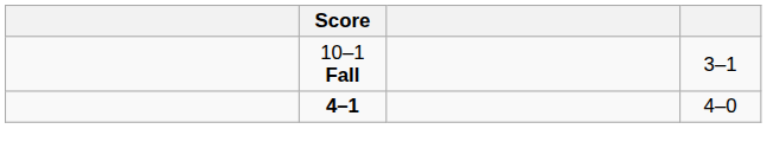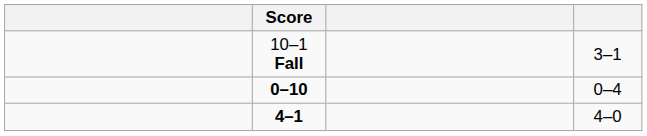 <table class="wikitable" style="text-align: center; ">
 <tr>
 <th align="right" width="270"></th>
 <th width="65">Score</th>
 <th align="left" width="270"></th>
 <th width="65"></th>
 </tr>
 <tr>
 <td align="left"><strong></strong></td>
 <td>10–1 <strong>Fall</strong></td>
 <td align="left"></td>
 <td>3–1 <strong></strong></td>
 </tr>
 <tr>
+<td align="left"></td>
+<td><strong>0–10</strong></td>
+<td align="left"><strong></strong></td>
+<td>0–4 <strong></strong></td>
+</tr>
+<tr>
 <td align="left"><strong></strong></td>
 <td><strong>4–1</strong></td>
 <td align="left"></td>
 <td>4–0 <strong></strong></td>
 </tr>
 </table>
